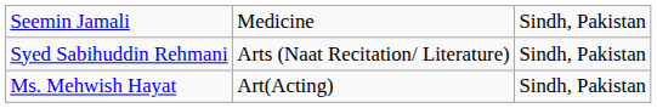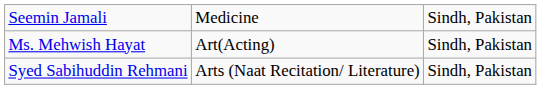 <table class="wikitable">
 <tr>
 <td><a href='#'>Seemin Jamali</a></td>
 <td>Medicine</td>
 <td>Sindh, Pakistan</td>
 </tr>
 <tr>
+<td><a href='#'>Ms. Mehwish Hayat</a></td>
+<td>Art(Acting)</td>
+<td>Sindh, Pakistan</td>
+</tr>
+<tr>
 <td><a href='#'>Syed Sabihuddin Rehmani</a></td>
 <td>Arts (Naat Recitation/ Literature)</td>
 <td>Sindh, Pakistan</td>
 </tr>
-<tr>
-<td><a href='#'>Ms. Mehwish Hayat</a></td>
-<td>Art(Acting)</td>
-<td>Sindh, Pakistan</td>
-</tr>
 </table>
